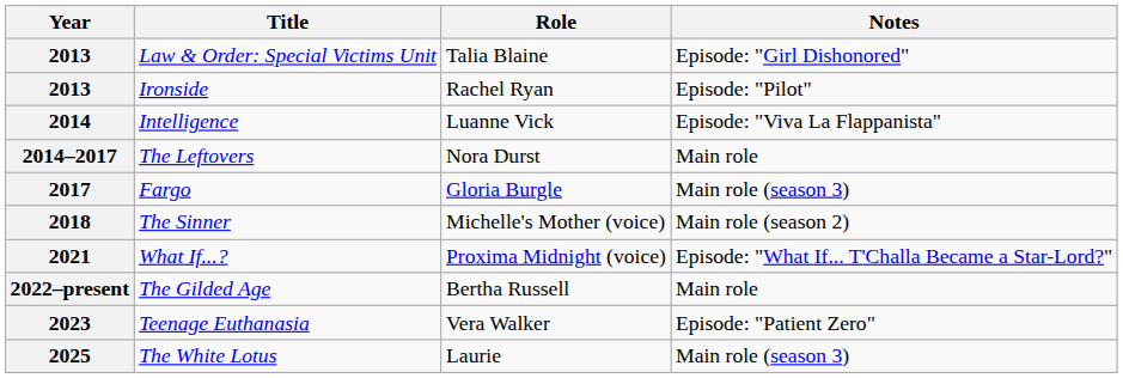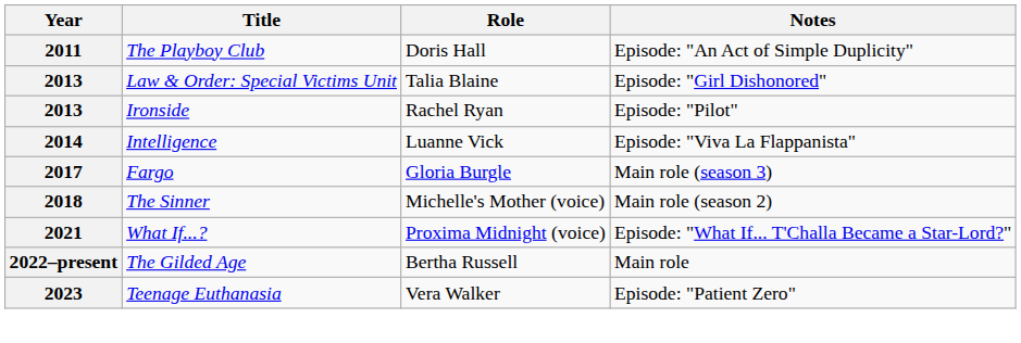 <table class="wikitable plainrowheaders sortable">
 <tr>
 <th scope="col">Year</th>
 <th scope="col">Title</th>
 <th scope="col">Role</th>
 <th scope="col" class="unsortable">Notes</th>
+</tr>
+<tr>
+<th scope="row">2011</th>
+<td data-sort-value="Playboy Club, The"><em><a href='#'>The Playboy Club</a></em></td>
+<td>Doris Hall</td>
+<td>Episode: "An Act of Simple Duplicity"</td>
 </tr>
 <tr>
 <th scope="row">2013</th>
 <td><em><a href='#'>Law & Order: Special Victims Unit</a></em></td>
 <td>Talia Blaine</td>
 <td>Episode: "<a href='#'>Girl Dishonored</a>"</td>
 </tr>
 <tr>
 <th scope="row">2013</th>
 <td><em><a href='#'>Ironside</a></em></td>
 <td>Rachel Ryan</td>
 <td>Episode: "Pilot"</td>
 </tr>
 <tr>
 <th scope="row">2014</th>
 <td><em><a href='#'>Intelligence</a></em></td>
 <td>Luanne Vick</td>
 <td>Episode: "Viva La Flappanista"</td>
-</tr>
-<tr>
-<th scope="row">2014–2017</th>
-<td data-sort-value="Leftovers, The"><em><a href='#'>The Leftovers</a></em></td>
-<td>Nora Durst</td>
-<td>Main role</td>
 </tr>
 <tr>
 <th scope="row">2017</th>
 <td><em><a href='#'>Fargo</a></em></td>
 <td><a href='#'>Gloria Burgle</a></td>
 <td>Main role (<a href='#'>season 3</a>)</td>
 </tr>
 <tr>
 <th scope="row">2018</th>
 <td data-sort-value="Sinner, The"><em><a href='#'>The Sinner</a></em></td>
 <td>Michelle's Mother (voice)</td>
 <td>Main role (season 2)</td>
 </tr>
 <tr>
 <th scope="row">2021</th>
 <td><em><a href='#'>What If...?</a></em></td>
 <td><a href='#'>Proxima Midnight</a> (voice)</td>
 <td>Episode: "<a href='#'>What If... T'Challa Became a Star-Lord?</a>"</td>
 </tr>
 <tr>
 <th scope="row">2022–present</th>
 <td data-sort-value="Gilded Age, The"><em><a href='#'>The Gilded Age</a></em></td>
 <td>Bertha Russell</td>
 <td>Main role</td>
 </tr>
 <tr>
 <th scope="row">2023</th>
 <td><em><a href='#'>Teenage Euthanasia</a></em></td>
 <td>Vera Walker</td>
 <td>Episode: "Patient Zero"</td>
 </tr>
-<tr>
-<th scope="row">2025</th>
-<td data-sort-value="White Lotus, The"><em><a href='#'>The White Lotus</a></em></td>
-<td>Laurie</td>
-<td>Main role (<a href='#'>season 3</a>)</td>
-</tr>
 </table>
